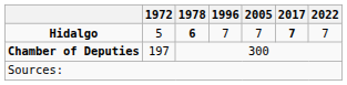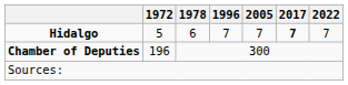 <table class="wikitable" style="text-align: center">
 <tr>
 <th></th>
 <th>1972</th>
 <th>1978</th>
 <th>1996</th>
 <th>2005</th>
 <th>2017</th>
 <th>2022</th>
 </tr>
 <tr>
 <td><strong>Hidalgo</strong></td>
 <td>5</td>
-<td><strong>6</strong></td>
+<td>6</td>
 <td>7</td>
 <td>7</td>
 <td><strong>7</strong></td>
 <td>7</td>
 </tr>
 <tr>
 <td><strong>Chamber of Deputies</strong></td>
-<td>197</td>
+<td>196</td>
 <td colspan=5>300</td>
 </tr>
 <tr>
 <td colspan=7 style="text-align: left">Sources: </td>
 </tr>
 </table>
